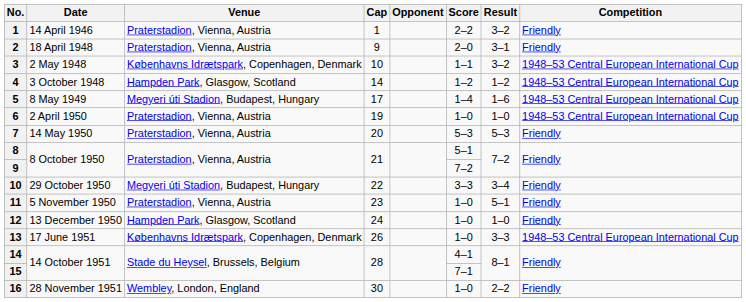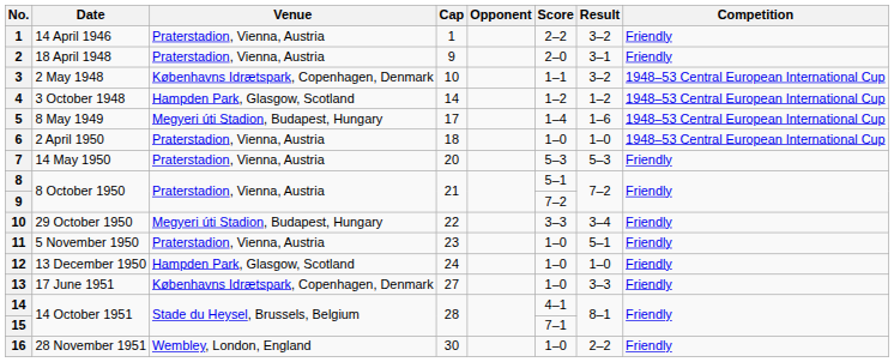 <table class="wikitable sortable plainrowheaders">
 <tr>
 <th scope=col>No.</th>
 <th scope=col data-sort-type=date>Date</th>
 <th scope=col>Venue</th>
 <th scope=col>Cap</th>
 <th scope=col>Opponent</th>
 <th scope=col>Score</th>
 <th scope=col>Result</th>
 <th scope=col>Competition</th>
 </tr>
 <tr>
 <th scope=row style=text-align:center>1</th>
 <td>14 April 1946</td>
 <td><a href='#'>Praterstadion</a>, Vienna, Austria</td>
 <td align=center>1</td>
 <td></td>
 <td align=center>2–2</td>
 <td align=center>3–2</td>
 <td><a href='#'>Friendly</a></td>
 </tr>
 <tr>
 <th scope=row style=text-align:center>2</th>
 <td>18 April 1948</td>
 <td><a href='#'>Praterstadion</a>, Vienna, Austria</td>
 <td align=center>9</td>
 <td></td>
 <td align=center>2–0</td>
 <td align=center>3–1</td>
 <td><a href='#'>Friendly</a></td>
 </tr>
 <tr>
 <th scope=row style=text-align:center>3</th>
 <td>2 May 1948</td>
 <td><a href='#'>Københavns Idrætspark</a>, Copenhagen, Denmark</td>
 <td align=center>10</td>
 <td></td>
 <td align=center>1–1</td>
 <td align=center>3–2</td>
 <td><a href='#'>1948–53 Central European International Cup</a></td>
 </tr>
 <tr>
 <th scope=row style=text-align:center>4</th>
 <td>3 October 1948</td>
 <td><a href='#'>Hampden Park</a>, Glasgow, Scotland</td>
 <td align=center>14</td>
 <td></td>
 <td align=center>1–2</td>
 <td align=center>1–2</td>
 <td><a href='#'>1948–53 Central European International Cup</a></td>
 </tr>
 <tr>
 <th scope=row style=text-align:center>5</th>
 <td>8 May 1949</td>
 <td><a href='#'>Megyeri úti Stadion</a>, Budapest, Hungary</td>
 <td align=center>17</td>
 <td></td>
 <td align=center>1–4</td>
 <td align=center>1–6</td>
 <td><a href='#'>1948–53 Central European International Cup</a></td>
 </tr>
 <tr>
 <th scope=row style=text-align:center>6</th>
 <td>2 April 1950</td>
 <td><a href='#'>Praterstadion</a>, Vienna, Austria</td>
-<td align=center>19</td>
+<td align=center>18</td>
 <td></td>
 <td align=center>1–0</td>
 <td align=center>1–0</td>
 <td><a href='#'>1948–53 Central European International Cup</a></td>
 </tr>
 <tr>
 <th scope=row style=text-align:center>7</th>
 <td>14 May 1950</td>
 <td><a href='#'>Praterstadion</a>, Vienna, Austria</td>
 <td align=center>20</td>
 <td></td>
 <td align=center>5–3</td>
 <td align=center>5–3</td>
 <td><a href='#'>Friendly</a></td>
 </tr>
 <tr>
 <th scope=row style=text-align:center>8</th>
 <td rowspan=2>8 October 1950</td>
 <td rowspan=2><a href='#'>Praterstadion</a>, Vienna, Austria</td>
 <td rowspan=2 align=center>21</td>
 <td rowspan=2></td>
 <td align=center>5–1</td>
 <td rowspan=2 align=center>7–2</td>
 <td rowspan=2><a href='#'>Friendly</a></td>
 </tr>
 <tr>
 <th scope=row style=text-align:center>9</th>
 <td align=center>7–2</td>
 </tr>
 <tr>
 <th scope=row style=text-align:center>10</th>
 <td>29 October 1950</td>
 <td><a href='#'>Megyeri úti Stadion</a>, Budapest, Hungary</td>
 <td align=center>22</td>
 <td></td>
 <td align=center>3–3</td>
 <td align=center>3–4</td>
 <td><a href='#'>Friendly</a></td>
 </tr>
 <tr>
 <th scope=row style=text-align:center>11</th>
 <td>5 November 1950</td>
 <td><a href='#'>Praterstadion</a>, Vienna, Austria</td>
 <td align=center>23</td>
 <td></td>
 <td align=center>1–0</td>
 <td align=center>5–1</td>
 <td><a href='#'>Friendly</a></td>
 </tr>
 <tr>
 <th scope=row style=text-align:center>12</th>
 <td>13 December 1950</td>
 <td><a href='#'>Hampden Park</a>, Glasgow, Scotland</td>
 <td align=center>24</td>
 <td></td>
 <td align=center>1–0</td>
 <td align=center>1–0</td>
 <td><a href='#'>Friendly</a></td>
 </tr>
 <tr>
 <th scope=row style=text-align:center>13</th>
 <td>17 June 1951</td>
 <td><a href='#'>Københavns Idrætspark</a>, Copenhagen, Denmark</td>
-<td align=center>26</td>
+<td align=center>27</td>
 <td></td>
 <td align=center>1–0</td>
 <td align=center>3–3</td>
-<td><a href='#'>1948–53 Central European International Cup</a></td>
+<td><a href='#'>Friendly</a></td>
 </tr>
 <tr>
 <th scope=row style=text-align:center>14</th>
 <td rowspan=2>14 October 1951</td>
 <td rowspan=2><a href='#'>Stade du Heysel</a>, Brussels, Belgium</td>
 <td rowspan=2 align=center>28</td>
 <td rowspan=2></td>
 <td align=center>4–1</td>
 <td rowspan=2 align=center>8–1</td>
 <td rowspan=2><a href='#'>Friendly</a></td>
 </tr>
 <tr>
 <th scope=row style=text-align:center>15</th>
 <td align=center>7–1</td>
 </tr>
 <tr>
 <th scope=row style=text-align:center>16</th>
 <td>28 November 1951</td>
 <td><a href='#'>Wembley</a>, London, England</td>
 <td align=center>30</td>
 <td></td>
 <td align=center>1–0</td>
 <td align=center>2–2</td>
 <td><a href='#'>Friendly</a></td>
 </tr>
 </table>
